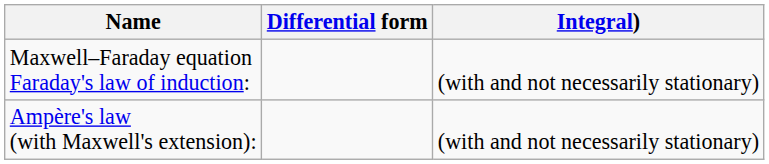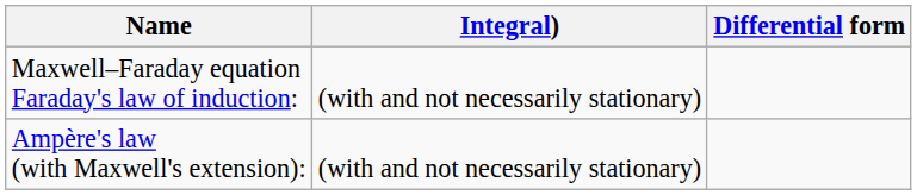 <table class="wikitable" border="1">
 <tr>
 <th>Name</th>
+<th><a href='#'>Integral</a>)</th>
 <th><a href='#'>Differential</a> form</th>
-<th><a href='#'>Integral</a>)</th>
 </tr>
 <tr valign="center">
 <td>Maxwell–Faraday equation<br> <a href='#'>Faraday's law of induction</a>:</td>
+<td style="text-align: center;"><br>(with  and  not necessarily stationary)</td>
 <td style="text-align: center;"></td>
-<td style="text-align: center;"><br>(with  and  not necessarily stationary)</td>
 </tr>
 <tr valign="center">
 <td><a href='#'>Ampère's law</a><br> (with Maxwell's extension):</td>
+<td style="text-align: center;"><br>(with  and  not necessarily stationary)</td>
 <td style="text-align: center;"></td>
-<td style="text-align: center;"><br>(with  and  not necessarily stationary)</td>
 </tr>
 </table>
